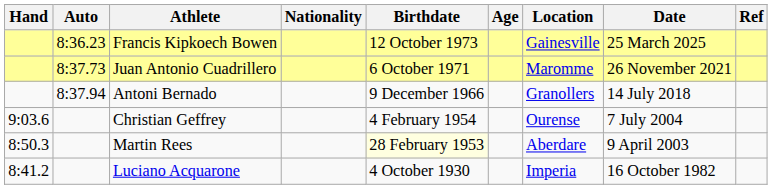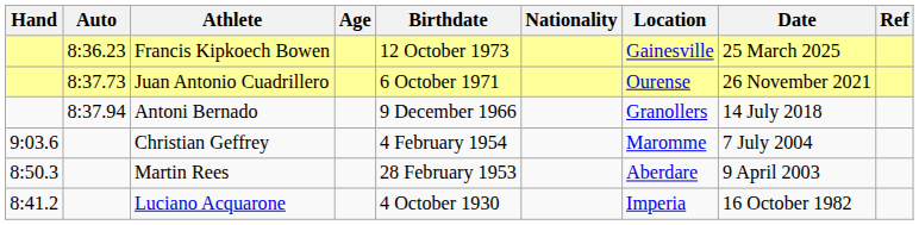 <table class="wikitable">
 <tr>
 <th>Hand</th>
 <th>Auto</th>
 <th>Athlete</th>
+<th>Age</th>
+<th>Birthdate</th>
 <th>Nationality</th>
-<th>Birthdate</th>
-<th>Age</th>
 <th>Location</th>
 <th>Date</th>
 <th>Ref</th>
 </tr>
 <tr style="background:#ff9;">
 <td></td>
 <td>8:36.23 </td>
 <td>Francis Kipkoech Bowen</td>
 <td></td>
 <td>12 October 1973</td>
 <td></td>
 <td><a href='#'>Gainesville</a></td>
 <td>25 March 2025</td>
 <td> </td>
 </tr>
 <tr style="background:#ff9;">
 <td></td>
 <td>8:37.73 </td>
 <td>Juan Antonio Cuadrillero</td>
 <td></td>
 <td>6 October 1971</td>
 <td></td>
-<td><a href='#'>Maromme</a></td>
+<td><a href='#'>Ourense</a></td>
 <td>26 November 2021</td>
 <td></td>
 </tr>
 <tr>
 <td></td>
 <td>8:37.94</td>
 <td>Antoni Bernado</td>
 <td></td>
 <td>9 December 1966</td>
 <td></td>
 <td><a href='#'>Granollers</a></td>
 <td>14 July 2018</td>
 <td></td>
 </tr>
 <tr>
 <td>9:03.6</td>
 <td></td>
 <td>Christian Geffrey</td>
 <td></td>
 <td>4 February 1954</td>
 <td></td>
-<td><a href='#'>Ourense</a></td>
+<td><a href='#'>Maromme</a></td>
 <td>7 July 2004</td>
 <td></td>
 </tr>
 <tr>
 <td>8:50.3</td>
 <td></td>
 <td>Martin Rees</td>
 <td></td>
-<td style="background: lightyellow;">28 February 1953</td>
+<td>28 February 1953</td>
 <td></td>
 <td><a href='#'>Aberdare</a></td>
 <td>9 April 2003</td>
 <td></td>
 </tr>
 <tr>
 <td>8:41.2</td>
 <td></td>
 <td><a href='#'>Luciano Acquarone</a></td>
 <td></td>
 <td>4 October 1930</td>
 <td></td>
 <td><a href='#'>Imperia</a></td>
 <td>16 October 1982</td>
 <td></td>
 </tr>
 </table>
